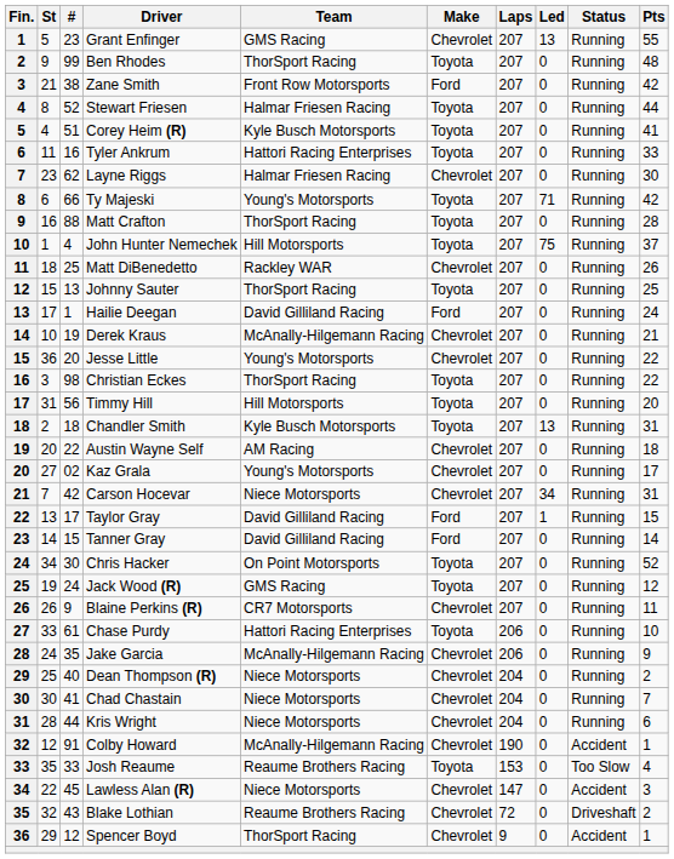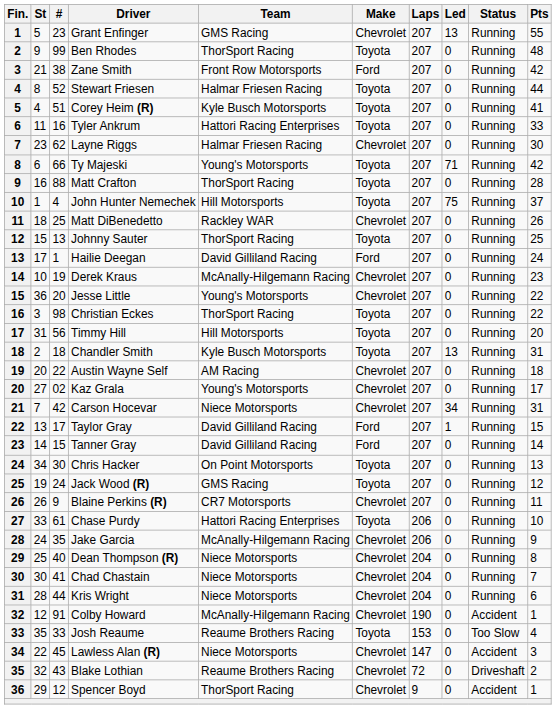 <table class="wikitable" style="font-size:95%">
 <tr>
 <th>Fin.</th>
 <th>St</th>
 <th>#</th>
 <th>Driver</th>
 <th>Team</th>
 <th>Make</th>
 <th>Laps</th>
 <th>Led</th>
 <th>Status</th>
 <th>Pts</th>
 </tr>
 <tr>
 <th>1</th>
 <td>5</td>
 <td>23</td>
 <td>Grant Enfinger</td>
 <td>GMS Racing</td>
 <td>Chevrolet</td>
 <td>207</td>
 <td>13</td>
 <td>Running</td>
 <td>55</td>
 </tr>
 <tr>
 <th>2</th>
 <td>9</td>
 <td>99</td>
 <td>Ben Rhodes</td>
 <td>ThorSport Racing</td>
 <td>Toyota</td>
 <td>207</td>
 <td>0</td>
 <td>Running</td>
 <td>48</td>
 </tr>
 <tr>
 <th>3</th>
 <td>21</td>
 <td>38</td>
 <td>Zane Smith</td>
 <td>Front Row Motorsports</td>
 <td>Ford</td>
 <td>207</td>
 <td>0</td>
 <td>Running</td>
 <td>42</td>
 </tr>
 <tr>
 <th>4</th>
 <td>8</td>
 <td>52</td>
 <td>Stewart Friesen</td>
 <td>Halmar Friesen Racing</td>
 <td>Toyota</td>
 <td>207</td>
 <td>0</td>
 <td>Running</td>
 <td>44</td>
 </tr>
 <tr>
 <th>5</th>
 <td>4</td>
 <td>51</td>
 <td>Corey Heim <strong>(R)</strong></td>
 <td>Kyle Busch Motorsports</td>
 <td>Toyota</td>
 <td>207</td>
 <td>0</td>
 <td>Running</td>
 <td>41</td>
 </tr>
 <tr>
 <th>6</th>
 <td>11</td>
 <td>16</td>
 <td>Tyler Ankrum</td>
 <td>Hattori Racing Enterprises</td>
 <td>Toyota</td>
 <td>207</td>
 <td>0</td>
 <td>Running</td>
 <td>33</td>
 </tr>
 <tr>
 <th>7</th>
 <td>23</td>
 <td>62</td>
 <td>Layne Riggs</td>
 <td>Halmar Friesen Racing</td>
 <td>Chevrolet</td>
 <td>207</td>
 <td>0</td>
 <td>Running</td>
 <td>30</td>
 </tr>
 <tr>
 <th>8</th>
 <td>6</td>
 <td>66</td>
 <td>Ty Majeski</td>
 <td>Young's Motorsports</td>
 <td>Toyota</td>
 <td>207</td>
 <td>71</td>
 <td>Running</td>
 <td>42</td>
 </tr>
 <tr>
 <th>9</th>
 <td>16</td>
 <td>88</td>
 <td>Matt Crafton</td>
 <td>ThorSport Racing</td>
 <td>Toyota</td>
 <td>207</td>
 <td>0</td>
 <td>Running</td>
 <td>28</td>
 </tr>
 <tr>
 <th>10</th>
 <td>1</td>
 <td>4</td>
 <td>John Hunter Nemechek</td>
 <td>Hill Motorsports</td>
 <td>Toyota</td>
 <td>207</td>
 <td>75</td>
 <td>Running</td>
 <td>37</td>
 </tr>
 <tr>
 <th>11</th>
 <td>18</td>
 <td>25</td>
 <td>Matt DiBenedetto</td>
 <td>Rackley WAR</td>
 <td>Chevrolet</td>
 <td>207</td>
 <td>0</td>
 <td>Running</td>
 <td>26</td>
 </tr>
 <tr>
 <th>12</th>
 <td>15</td>
 <td>13</td>
 <td>Johnny Sauter</td>
 <td>ThorSport Racing</td>
 <td>Toyota</td>
 <td>207</td>
 <td>0</td>
 <td>Running</td>
 <td>25</td>
 </tr>
 <tr>
 <th>13</th>
 <td>17</td>
 <td>1</td>
 <td>Hailie Deegan</td>
 <td>David Gilliland Racing</td>
 <td>Ford</td>
 <td>207</td>
 <td>0</td>
 <td>Running</td>
 <td>24</td>
 </tr>
 <tr>
 <th>14</th>
 <td>10</td>
 <td>19</td>
 <td>Derek Kraus</td>
 <td>McAnally-Hilgemann Racing</td>
 <td>Chevrolet</td>
 <td>207</td>
 <td>0</td>
 <td>Running</td>
-<td>21</td>
+<td>23</td>
 </tr>
 <tr>
 <th>15</th>
 <td>36</td>
 <td>20</td>
 <td>Jesse Little</td>
 <td>Young's Motorsports</td>
 <td>Chevrolet</td>
 <td>207</td>
 <td>0</td>
 <td>Running</td>
 <td>22</td>
 </tr>
 <tr>
 <th>16</th>
 <td>3</td>
 <td>98</td>
 <td>Christian Eckes</td>
 <td>ThorSport Racing</td>
 <td>Toyota</td>
 <td>207</td>
 <td>0</td>
 <td>Running</td>
 <td>22</td>
 </tr>
 <tr>
 <th>17</th>
 <td>31</td>
 <td>56</td>
 <td>Timmy Hill</td>
 <td>Hill Motorsports</td>
 <td>Toyota</td>
 <td>207</td>
 <td>0</td>
 <td>Running</td>
 <td>20</td>
 </tr>
 <tr>
 <th>18</th>
 <td>2</td>
 <td>18</td>
 <td>Chandler Smith</td>
 <td>Kyle Busch Motorsports</td>
 <td>Toyota</td>
 <td>207</td>
 <td>13</td>
 <td>Running</td>
 <td>31</td>
 </tr>
 <tr>
 <th>19</th>
 <td>20</td>
 <td>22</td>
 <td>Austin Wayne Self</td>
 <td>AM Racing</td>
 <td>Chevrolet</td>
 <td>207</td>
 <td>0</td>
 <td>Running</td>
 <td>18</td>
 </tr>
 <tr>
 <th>20</th>
 <td>27</td>
 <td>02</td>
 <td>Kaz Grala</td>
 <td>Young's Motorsports</td>
 <td>Chevrolet</td>
 <td>207</td>
 <td>0</td>
 <td>Running</td>
 <td>17</td>
 </tr>
 <tr>
 <th>21</th>
 <td>7</td>
 <td>42</td>
 <td>Carson Hocevar</td>
 <td>Niece Motorsports</td>
 <td>Chevrolet</td>
 <td>207</td>
 <td>34</td>
 <td>Running</td>
 <td>31</td>
 </tr>
 <tr>
 <th>22</th>
 <td>13</td>
 <td>17</td>
 <td>Taylor Gray</td>
 <td>David Gilliland Racing</td>
 <td>Ford</td>
 <td>207</td>
 <td>1</td>
 <td>Running</td>
 <td>15</td>
 </tr>
 <tr>
 <th>23</th>
 <td>14</td>
 <td>15</td>
 <td>Tanner Gray</td>
 <td>David Gilliland Racing</td>
 <td>Ford</td>
 <td>207</td>
 <td>0</td>
 <td>Running</td>
 <td>14</td>
 </tr>
 <tr>
 <th>24</th>
 <td>34</td>
 <td>30</td>
 <td>Chris Hacker</td>
 <td>On Point Motorsports</td>
 <td>Toyota</td>
 <td>207</td>
 <td>0</td>
 <td>Running</td>
-<td>52</td>
+<td>13</td>
 </tr>
 <tr>
 <th>25</th>
 <td>19</td>
 <td>24</td>
 <td>Jack Wood <strong>(R)</strong></td>
 <td>GMS Racing</td>
 <td>Toyota</td>
 <td>207</td>
 <td>0</td>
 <td>Running</td>
 <td>12</td>
 </tr>
 <tr>
 <th>26</th>
 <td>26</td>
 <td>9</td>
 <td>Blaine Perkins <strong>(R)</strong></td>
 <td>CR7 Motorsports</td>
 <td>Chevrolet</td>
 <td>207</td>
 <td>0</td>
 <td>Running</td>
 <td>11</td>
 </tr>
 <tr>
 <th>27</th>
 <td>33</td>
 <td>61</td>
 <td>Chase Purdy</td>
 <td>Hattori Racing Enterprises</td>
 <td>Toyota</td>
 <td>206</td>
 <td>0</td>
 <td>Running</td>
 <td>10</td>
 </tr>
 <tr>
 <th>28</th>
 <td>24</td>
 <td>35</td>
 <td>Jake Garcia</td>
 <td>McAnally-Hilgemann Racing</td>
 <td>Chevrolet</td>
 <td>206</td>
 <td>0</td>
 <td>Running</td>
 <td>9</td>
 </tr>
 <tr>
 <th>29</th>
 <td>25</td>
 <td>40</td>
 <td>Dean Thompson <strong>(R)</strong></td>
 <td>Niece Motorsports</td>
 <td>Chevrolet</td>
 <td>204</td>
 <td>0</td>
 <td>Running</td>
-<td>2</td>
+<td>8</td>
 </tr>
 <tr>
 <th>30</th>
 <td>30</td>
 <td>41</td>
 <td>Chad Chastain</td>
 <td>Niece Motorsports</td>
 <td>Chevrolet</td>
 <td>204</td>
 <td>0</td>
 <td>Running</td>
 <td>7</td>
 </tr>
 <tr>
 <th>31</th>
 <td>28</td>
 <td>44</td>
 <td>Kris Wright</td>
 <td>Niece Motorsports</td>
 <td>Chevrolet</td>
 <td>204</td>
 <td>0</td>
 <td>Running</td>
 <td>6</td>
 </tr>
 <tr>
 <th>32</th>
 <td>12</td>
 <td>91</td>
 <td>Colby Howard</td>
 <td>McAnally-Hilgemann Racing</td>
 <td>Chevrolet</td>
 <td>190</td>
 <td>0</td>
 <td>Accident</td>
 <td>1</td>
 </tr>
 <tr>
 <th>33</th>
 <td>35</td>
 <td>33</td>
 <td>Josh Reaume</td>
 <td>Reaume Brothers Racing</td>
 <td>Toyota</td>
 <td>153</td>
 <td>0</td>
 <td>Too Slow</td>
 <td>4</td>
 </tr>
 <tr>
 <th>34</th>
 <td>22</td>
 <td>45</td>
 <td>Lawless Alan <strong>(R)</strong></td>
 <td>Niece Motorsports</td>
 <td>Chevrolet</td>
 <td>147</td>
 <td>0</td>
 <td>Accident</td>
 <td>3</td>
 </tr>
 <tr>
 <th>35</th>
 <td>32</td>
 <td>43</td>
 <td>Blake Lothian</td>
 <td>Reaume Brothers Racing</td>
 <td>Chevrolet</td>
 <td>72</td>
 <td>0</td>
 <td>Driveshaft</td>
 <td>2</td>
 </tr>
 <tr>
 <th>36</th>
 <td>29</td>
 <td>12</td>
 <td>Spencer Boyd</td>
 <td>ThorSport Racing</td>
 <td>Chevrolet</td>
 <td>9</td>
 <td>0</td>
 <td>Accident</td>
 <td>1</td>
 </tr>
 <tr>
 <th colspan="10"></th>
 </tr>
 </table>
